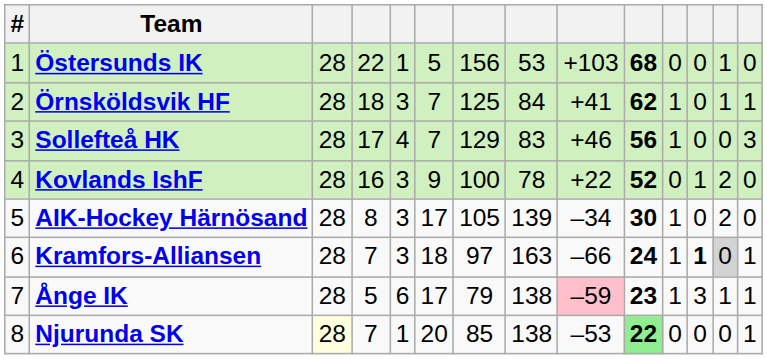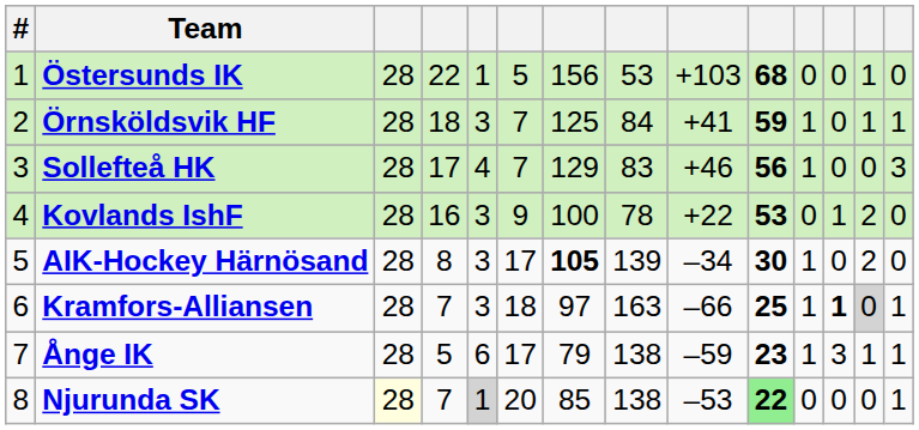 <table class="wikitable sortable">
 <tr>
 <th>#</th>
 <th>Team</th>
 <th></th>
 <th></th>
 <th></th>
 <th></th>
 <th></th>
 <th></th>
 <th></th>
 <th></th>
 <th></th>
 <th></th>
 <th></th>
 <th></th>
 </tr>
 <tr style="background: #D0F0C0;">
 <td>1</td>
 <td><strong><a href='#'>Östersunds IK</a></strong></td>
 <td style="text-align: center;">28</td>
 <td style="text-align: center;">22</td>
 <td style="text-align: center;">1</td>
 <td style="text-align: center;">5</td>
 <td style="text-align: center;">156</td>
 <td style="text-align: center;">53</td>
 <td style="text-align: center;">+103</td>
 <td style="text-align: center;"><strong>68</strong></td>
 <td style="text-align: center;">0</td>
 <td style="text-align: center;">0</td>
 <td style="text-align: center;">1</td>
 <td style="text-align: center;">0</td>
 </tr>
 <tr style="background: #D0F0C0;">
 <td>2</td>
 <td><strong><a href='#'>Örnsköldsvik HF</a></strong></td>
 <td style="text-align: center;">28</td>
 <td style="text-align: center;">18</td>
 <td style="text-align: center;">3</td>
 <td style="text-align: center;">7</td>
 <td style="text-align: center;">125</td>
 <td style="text-align: center;">84</td>
 <td style="text-align: center;">+41</td>
-<td style="text-align: center;"><strong>62</strong></td>
+<td style="text-align: center;"><strong>59</strong></td>
 <td style="text-align: center;">1</td>
 <td style="text-align: center;">0</td>
 <td style="text-align: center;">1</td>
 <td style="text-align: center;">1</td>
 </tr>
 <tr style="background: #D0F0C0;">
 <td>3</td>
 <td><strong><a href='#'>Sollefteå HK</a></strong></td>
 <td style="text-align: center;">28</td>
 <td style="text-align: center;">17</td>
 <td style="text-align: center;">4</td>
 <td style="text-align: center;">7</td>
 <td style="text-align: center;">129</td>
 <td style="text-align: center;">83</td>
 <td style="text-align: center;">+46</td>
 <td style="text-align: center;"><strong>56</strong></td>
 <td style="text-align: center;">1</td>
 <td style="text-align: center;">0</td>
 <td style="text-align: center;">0</td>
 <td style="text-align: center;">3</td>
 </tr>
 <tr style="background: #D0F0C0;">
 <td>4</td>
 <td><strong><a href='#'>Kovlands IshF</a></strong></td>
 <td style="text-align: center;">28</td>
 <td style="text-align: center;">16</td>
 <td style="text-align: center;">3</td>
 <td style="text-align: center;">9</td>
 <td style="text-align: center;">100</td>
 <td style="text-align: center;">78</td>
 <td style="text-align: center;">+22</td>
-<td style="text-align: center;"><strong>52</strong></td>
+<td style="text-align: center;"><strong>53</strong></td>
 <td style="text-align: center;">0</td>
 <td style="text-align: center;">1</td>
 <td style="text-align: center;">2</td>
 <td style="text-align: center;">0</td>
 </tr>
 <tr>
 <td>5</td>
 <td><strong><a href='#'>AIK-Hockey Härnösand</a></strong></td>
 <td style="text-align: center;">28</td>
 <td style="text-align: center;">8</td>
 <td style="text-align: center;">3</td>
 <td style="text-align: center;">17</td>
-<td style="text-align: center;">105</td>
+<td style="text-align: center;"><strong>105</strong></td>
 <td style="text-align: center;">139</td>
 <td style="text-align: center;">–34</td>
 <td style="text-align: center;"><strong>30</strong></td>
 <td style="text-align: center;">1</td>
 <td style="text-align: center;">0</td>
 <td style="text-align: center;">2</td>
 <td style="text-align: center;">0</td>
 </tr>
 <tr>
 <td>6</td>
 <td><strong><a href='#'>Kramfors-Alliansen</a></strong></td>
 <td style="text-align: center;">28</td>
 <td style="text-align: center;">7</td>
 <td style="text-align: center;">3</td>
 <td style="text-align: center;">18</td>
 <td style="text-align: center;">97</td>
 <td style="text-align: center;">163</td>
 <td style="text-align: center;">–66</td>
-<td style="text-align: center;"><strong>24</strong></td>
+<td style="text-align: center;"><strong>25</strong></td>
 <td style="text-align: center;">1</td>
 <td style="text-align: center;"><strong>1</strong></td>
 <td style="background: lightgrey; text-align: center;">0</td>
 <td style="text-align: center;">1</td>
 </tr>
 <tr>
 <td>7</td>
 <td><strong><a href='#'>Ånge IK</a></strong></td>
 <td style="text-align: center;">28</td>
 <td style="text-align: center;">5</td>
 <td style="text-align: center;">6</td>
 <td style="text-align: center;">17</td>
 <td style="text-align: center;">79</td>
 <td style="text-align: center;">138</td>
-<td style="background: pink; text-align: center;">–59</td>
+<td style="text-align: center;">–59</td>
 <td style="text-align: center;"><strong>23</strong></td>
 <td style="text-align: center;">1</td>
 <td style="text-align: center;">3</td>
 <td style="text-align: center;">1</td>
 <td style="text-align: center;">1</td>
 </tr>
 <tr>
 <td>8</td>
 <td><strong><a href='#'>Njurunda SK</a></strong></td>
 <td style="background: lightyellow; text-align: center;">28</td>
 <td style="text-align: center;">7</td>
-<td style="text-align: center;">1</td>
+<td style="background: lightgrey; text-align: center;">1</td>
 <td style="text-align: center;">20</td>
 <td style="text-align: center;">85</td>
 <td style="text-align: center;">138</td>
 <td style="text-align: center;">–53</td>
 <td style="background: lightgreen; text-align: center;"><strong>22</strong></td>
 <td style="text-align: center;">0</td>
 <td style="text-align: center;">0</td>
 <td style="text-align: center;">0</td>
 <td style="text-align: center;">1</td>
 </tr>
 </table>
